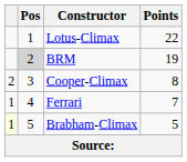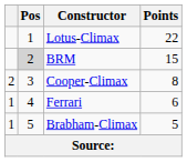 <table class="wikitable" style="font-size: 95%;">
 <tr>
 <th></th>
 <th>Pos</th>
 <th>Constructor</th>
 <th>Points</th>
 </tr>
 <tr>
 <td align="left"></td>
 <td style="text-align:center;">1</td>
 <td> <a href='#'>Lotus</a>-<a href='#'>Climax</a></td>
 <td style="text-align:right;">22</td>
 </tr>
 <tr>
 <td align="left"></td>
 <td style="background: lightgrey; text-align:center;">2</td>
 <td> <a href='#'>BRM</a></td>
-<td style="text-align:right;">19</td>
+<td style="text-align:right;">15</td>
 </tr>
 <tr>
 <td align="left"> 2</td>
 <td style="text-align:center;">3</td>
 <td> <a href='#'>Cooper</a>-<a href='#'>Climax</a></td>
 <td style="text-align:right;">8</td>
 </tr>
 <tr>
 <td align="left"> 1</td>
 <td style="text-align:center;">4</td>
 <td> <a href='#'>Ferrari</a></td>
-<td style="text-align:right;">7</td>
+<td style="text-align:right;">6</td>
 </tr>
 <tr>
-<td align="left" style="background: lightyellow;"> 1</td>
+<td align="left"> 1</td>
 <td style="text-align:center;">5</td>
 <td> <a href='#'>Brabham</a>-<a href='#'>Climax</a></td>
 <td style="text-align:right;">5</td>
 </tr>
 <tr>
 <th colspan=4>Source:</th>
 </tr>
 </table>
